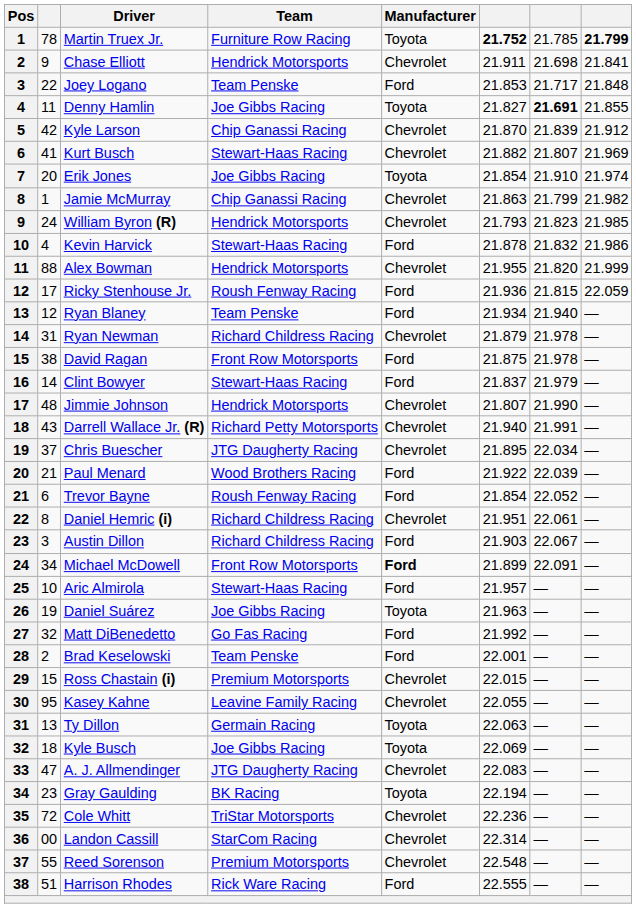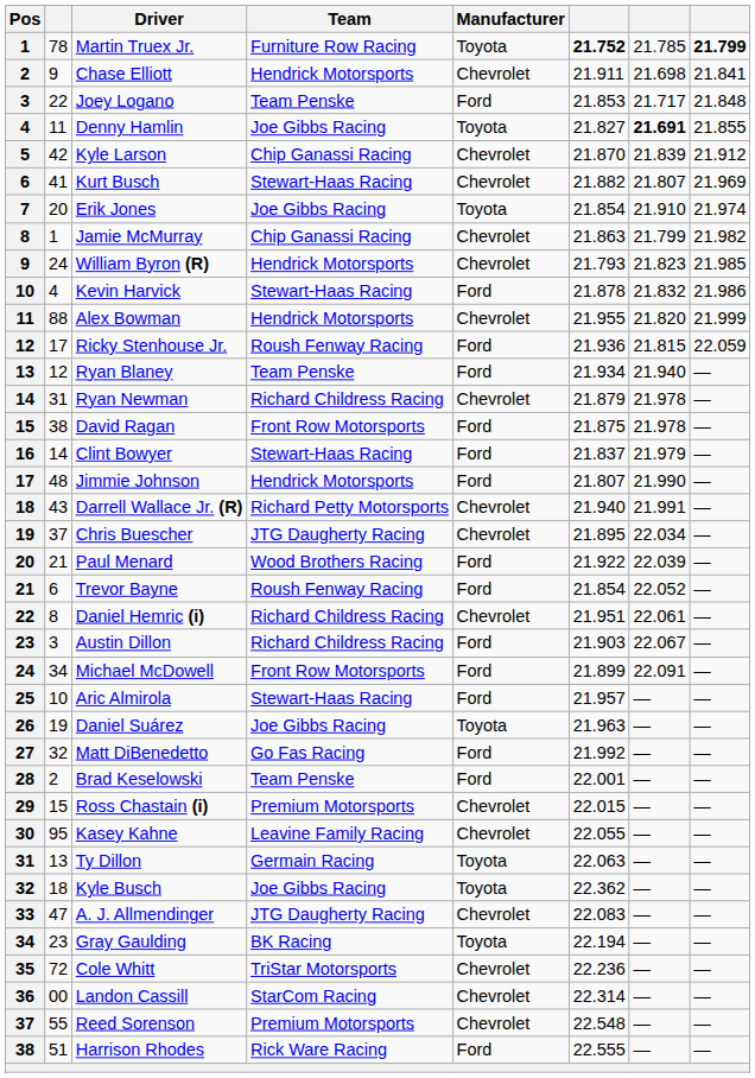 <table class="wikitable" style="font-size:95%">
 <tr>
 <th>Pos</th>
 <th></th>
 <th>Driver</th>
 <th>Team</th>
 <th>Manufacturer</th>
 <th></th>
 <th></th>
 <th></th>
 </tr>
 <tr>
 <th>1</th>
 <td>78</td>
 <td><a href='#'>Martin Truex Jr.</a></td>
 <td><a href='#'>Furniture Row Racing</a></td>
 <td>Toyota</td>
 <td><strong>21.752</strong></td>
 <td>21.785</td>
 <td><strong>21.799</strong></td>
 </tr>
 <tr>
 <th>2</th>
 <td>9</td>
 <td><a href='#'>Chase Elliott</a></td>
 <td><a href='#'>Hendrick Motorsports</a></td>
 <td>Chevrolet</td>
 <td>21.911</td>
 <td>21.698</td>
 <td>21.841</td>
 </tr>
 <tr>
 <th>3</th>
 <td>22</td>
 <td><a href='#'>Joey Logano</a></td>
 <td><a href='#'>Team Penske</a></td>
 <td>Ford</td>
 <td>21.853</td>
 <td>21.717</td>
 <td>21.848</td>
 </tr>
 <tr>
 <th>4</th>
 <td>11</td>
 <td><a href='#'>Denny Hamlin</a></td>
 <td><a href='#'>Joe Gibbs Racing</a></td>
 <td>Toyota</td>
 <td>21.827</td>
 <td><strong>21.691</strong></td>
 <td>21.855</td>
 </tr>
 <tr>
 <th>5</th>
 <td>42</td>
 <td><a href='#'>Kyle Larson</a></td>
 <td><a href='#'>Chip Ganassi Racing</a></td>
 <td>Chevrolet</td>
 <td>21.870</td>
 <td>21.839</td>
 <td>21.912</td>
 </tr>
 <tr>
 <th>6</th>
 <td>41</td>
 <td><a href='#'>Kurt Busch</a></td>
 <td><a href='#'>Stewart-Haas Racing</a></td>
 <td>Chevrolet</td>
 <td>21.882</td>
 <td>21.807</td>
 <td>21.969</td>
 </tr>
 <tr>
 <th>7</th>
 <td>20</td>
 <td><a href='#'>Erik Jones</a></td>
 <td><a href='#'>Joe Gibbs Racing</a></td>
 <td>Toyota</td>
 <td>21.854</td>
 <td>21.910</td>
 <td>21.974</td>
 </tr>
 <tr>
 <th>8</th>
 <td>1</td>
 <td><a href='#'>Jamie McMurray</a></td>
 <td><a href='#'>Chip Ganassi Racing</a></td>
 <td>Chevrolet</td>
 <td>21.863</td>
 <td>21.799</td>
 <td>21.982</td>
 </tr>
 <tr>
 <th>9</th>
 <td>24</td>
 <td><a href='#'>William Byron</a> <strong>(R)</strong></td>
 <td><a href='#'>Hendrick Motorsports</a></td>
 <td>Chevrolet</td>
 <td>21.793</td>
 <td>21.823</td>
 <td>21.985</td>
 </tr>
 <tr>
 <th>10</th>
 <td>4</td>
 <td><a href='#'>Kevin Harvick</a></td>
 <td><a href='#'>Stewart-Haas Racing</a></td>
 <td>Ford</td>
 <td>21.878</td>
 <td>21.832</td>
 <td>21.986</td>
 </tr>
 <tr>
 <th>11</th>
 <td>88</td>
 <td><a href='#'>Alex Bowman</a></td>
 <td><a href='#'>Hendrick Motorsports</a></td>
 <td>Chevrolet</td>
 <td>21.955</td>
 <td>21.820</td>
 <td>21.999</td>
 </tr>
 <tr>
 <th>12</th>
 <td>17</td>
 <td><a href='#'>Ricky Stenhouse Jr.</a></td>
 <td><a href='#'>Roush Fenway Racing</a></td>
 <td>Ford</td>
 <td>21.936</td>
 <td>21.815</td>
 <td>22.059</td>
 </tr>
 <tr>
 <th>13</th>
 <td>12</td>
 <td><a href='#'>Ryan Blaney</a></td>
 <td><a href='#'>Team Penske</a></td>
 <td>Ford</td>
 <td>21.934</td>
 <td>21.940</td>
 <td>—</td>
 </tr>
 <tr>
 <th>14</th>
 <td>31</td>
 <td><a href='#'>Ryan Newman</a></td>
 <td><a href='#'>Richard Childress Racing</a></td>
 <td>Chevrolet</td>
 <td>21.879</td>
 <td>21.978</td>
 <td>—</td>
 </tr>
 <tr>
 <th>15</th>
 <td>38</td>
 <td><a href='#'>David Ragan</a></td>
 <td><a href='#'>Front Row Motorsports</a></td>
 <td>Ford</td>
 <td>21.875</td>
 <td>21.978</td>
 <td>—</td>
 </tr>
 <tr>
 <th>16</th>
 <td>14</td>
 <td><a href='#'>Clint Bowyer</a></td>
 <td><a href='#'>Stewart-Haas Racing</a></td>
 <td>Ford</td>
 <td>21.837</td>
 <td>21.979</td>
 <td>—</td>
 </tr>
 <tr>
 <th>17</th>
 <td>48</td>
 <td><a href='#'>Jimmie Johnson</a></td>
 <td><a href='#'>Hendrick Motorsports</a></td>
-<td>Chevrolet</td>
+<td>Ford</td>
 <td>21.807</td>
 <td>21.990</td>
 <td>—</td>
 </tr>
 <tr>
 <th>18</th>
 <td>43</td>
 <td><a href='#'>Darrell Wallace Jr.</a> <strong>(R)</strong></td>
 <td><a href='#'>Richard Petty Motorsports</a></td>
 <td>Chevrolet</td>
 <td>21.940</td>
 <td>21.991</td>
 <td>—</td>
 </tr>
 <tr>
 <th>19</th>
 <td>37</td>
 <td><a href='#'>Chris Buescher</a></td>
 <td><a href='#'>JTG Daugherty Racing</a></td>
 <td>Chevrolet</td>
 <td>21.895</td>
 <td>22.034</td>
 <td>—</td>
 </tr>
 <tr>
 <th>20</th>
 <td>21</td>
 <td><a href='#'>Paul Menard</a></td>
 <td><a href='#'>Wood Brothers Racing</a></td>
 <td>Ford</td>
 <td>21.922</td>
 <td>22.039</td>
 <td>—</td>
 </tr>
 <tr>
 <th>21</th>
 <td>6</td>
 <td><a href='#'>Trevor Bayne</a></td>
 <td><a href='#'>Roush Fenway Racing</a></td>
 <td>Ford</td>
 <td>21.854</td>
 <td>22.052</td>
 <td>—</td>
 </tr>
 <tr>
 <th>22</th>
 <td>8</td>
 <td><a href='#'>Daniel Hemric</a> <strong>(i)</strong></td>
 <td><a href='#'>Richard Childress Racing</a></td>
 <td>Chevrolet</td>
 <td>21.951</td>
 <td>22.061</td>
 <td>—</td>
 </tr>
 <tr>
 <th>23</th>
 <td>3</td>
 <td><a href='#'>Austin Dillon</a></td>
 <td><a href='#'>Richard Childress Racing</a></td>
 <td>Ford</td>
 <td>21.903</td>
 <td>22.067</td>
 <td>—</td>
 </tr>
 <tr>
 <th>24</th>
 <td>34</td>
 <td><a href='#'>Michael McDowell</a></td>
 <td><a href='#'>Front Row Motorsports</a></td>
-<td><strong>Ford</strong></td>
+<td>Ford</td>
 <td>21.899</td>
 <td>22.091</td>
 <td>—</td>
 </tr>
 <tr>
 <th>25</th>
 <td>10</td>
 <td><a href='#'>Aric Almirola</a></td>
 <td><a href='#'>Stewart-Haas Racing</a></td>
 <td>Ford</td>
 <td>21.957</td>
 <td>—</td>
 <td>—</td>
 </tr>
 <tr>
 <th>26</th>
 <td>19</td>
 <td><a href='#'>Daniel Suárez</a></td>
 <td><a href='#'>Joe Gibbs Racing</a></td>
 <td>Toyota</td>
 <td>21.963</td>
 <td>—</td>
 <td>—</td>
 </tr>
 <tr>
 <th>27</th>
 <td>32</td>
 <td><a href='#'>Matt DiBenedetto</a></td>
 <td><a href='#'>Go Fas Racing</a></td>
 <td>Ford</td>
 <td>21.992</td>
 <td>—</td>
 <td>—</td>
 </tr>
 <tr>
 <th>28</th>
 <td>2</td>
 <td><a href='#'>Brad Keselowski</a></td>
 <td><a href='#'>Team Penske</a></td>
 <td>Ford</td>
 <td>22.001</td>
 <td>—</td>
 <td>—</td>
 </tr>
 <tr>
 <th>29</th>
 <td>15</td>
 <td><a href='#'>Ross Chastain</a> <strong>(i)</strong></td>
 <td><a href='#'>Premium Motorsports</a></td>
 <td>Chevrolet</td>
 <td>22.015</td>
 <td>—</td>
 <td>—</td>
 </tr>
 <tr>
 <th>30</th>
 <td>95</td>
 <td><a href='#'>Kasey Kahne</a></td>
 <td><a href='#'>Leavine Family Racing</a></td>
 <td>Chevrolet</td>
 <td>22.055</td>
 <td>—</td>
 <td>—</td>
 </tr>
 <tr>
 <th>31</th>
 <td>13</td>
 <td><a href='#'>Ty Dillon</a></td>
 <td><a href='#'>Germain Racing</a></td>
 <td>Toyota</td>
 <td>22.063</td>
 <td>—</td>
 <td>—</td>
 </tr>
 <tr>
 <th>32</th>
 <td>18</td>
 <td><a href='#'>Kyle Busch</a></td>
 <td><a href='#'>Joe Gibbs Racing</a></td>
 <td>Toyota</td>
-<td>22.069</td>
+<td>22.362</td>
 <td>—</td>
 <td>—</td>
 </tr>
 <tr>
 <th>33</th>
 <td>47</td>
 <td><a href='#'>A. J. Allmendinger</a></td>
 <td><a href='#'>JTG Daugherty Racing</a></td>
 <td>Chevrolet</td>
 <td>22.083</td>
 <td>—</td>
 <td>—</td>
 </tr>
 <tr>
 <th>34</th>
 <td>23</td>
 <td><a href='#'>Gray Gaulding</a></td>
 <td><a href='#'>BK Racing</a></td>
 <td>Toyota</td>
 <td>22.194</td>
 <td>—</td>
 <td>—</td>
 </tr>
 <tr>
 <th>35</th>
 <td>72</td>
 <td><a href='#'>Cole Whitt</a></td>
 <td><a href='#'>TriStar Motorsports</a></td>
 <td>Chevrolet</td>
 <td>22.236</td>
 <td>—</td>
 <td>—</td>
 </tr>
 <tr>
 <th>36</th>
 <td>00</td>
 <td><a href='#'>Landon Cassill</a></td>
 <td><a href='#'>StarCom Racing</a></td>
 <td>Chevrolet</td>
 <td>22.314</td>
 <td>—</td>
 <td>—</td>
 </tr>
 <tr>
 <th>37</th>
 <td>55</td>
 <td><a href='#'>Reed Sorenson</a></td>
 <td><a href='#'>Premium Motorsports</a></td>
 <td>Chevrolet</td>
 <td>22.548</td>
 <td>—</td>
 <td>—</td>
 </tr>
 <tr>
 <th>38</th>
 <td>51</td>
 <td><a href='#'>Harrison Rhodes</a></td>
 <td><a href='#'>Rick Ware Racing</a></td>
 <td>Ford</td>
 <td>22.555</td>
 <td>—</td>
 <td>—</td>
 </tr>
 <tr>
 <th colspan="8"></th>
 </tr>
 </table>
